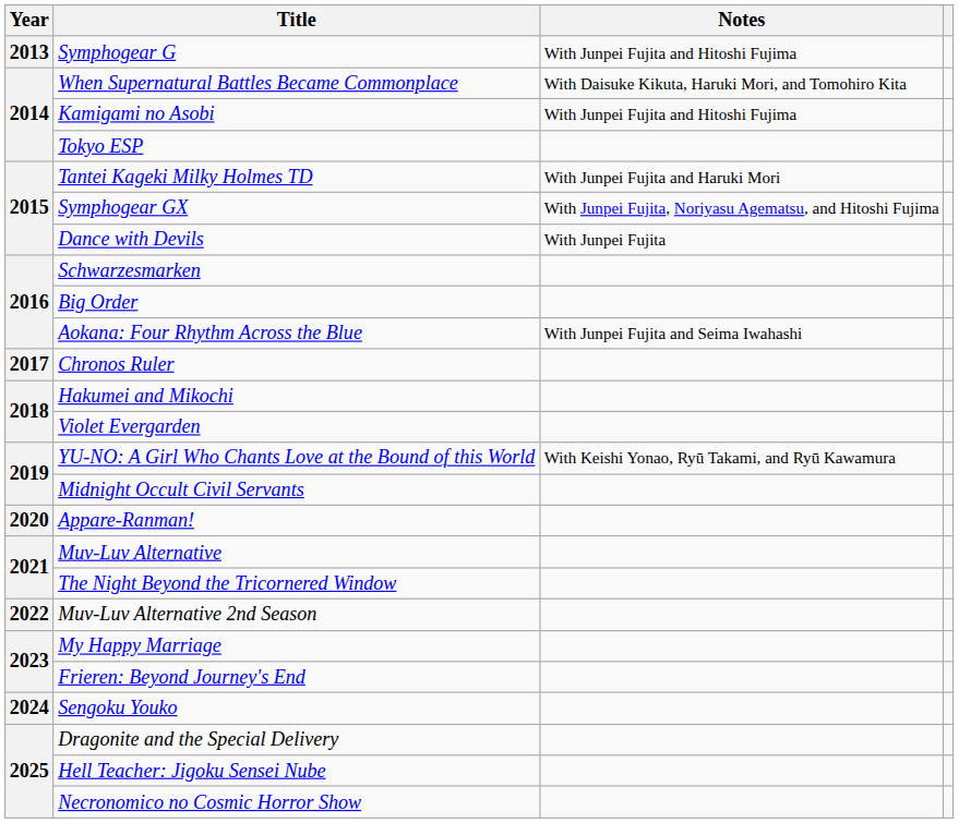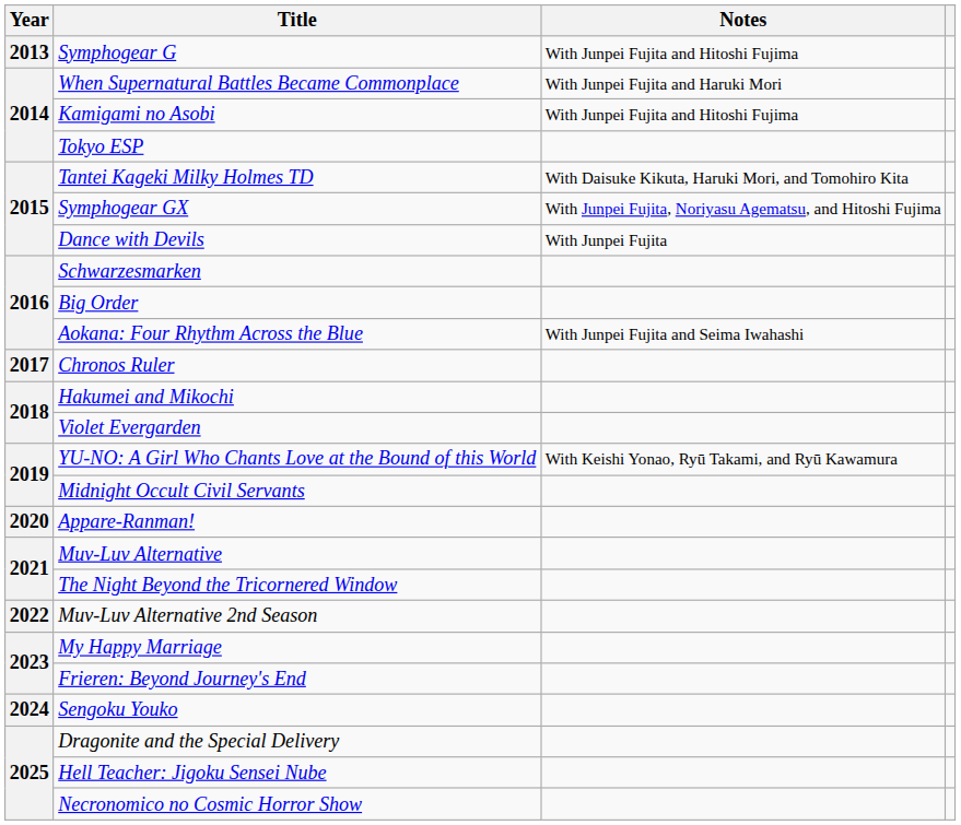 <table class="wikitable sortable">
 <tr>
 <th>Year</th>
 <th>Title</th>
 <th class="unsortable">Notes</th>
 <th class="unsortable"></th>
 </tr>
 <tr>
 <th>2013</th>
 <td><em><a href='#'>Symphogear G</a></em></td>
 <td><small>With Junpei Fujita and Hitoshi Fujima</small></td>
 <td style="text-align:center;"></td>
 </tr>
 <tr>
 <th rowspan="3">2014</th>
 <td><em><a href='#'>When Supernatural Battles Became Commonplace</a></em></td>
-<td><small>With Daisuke Kikuta, Haruki Mori, and Tomohiro Kita</small></td>
+<td><small>With Junpei Fujita and Haruki Mori</small></td>
 <td style="text-align:center;"></td>
 </tr>
 <tr>
 <td><em><a href='#'>Kamigami no Asobi</a></em></td>
 <td><small>With Junpei Fujita and Hitoshi Fujima</small></td>
 <td style="text-align:center;"></td>
 </tr>
 <tr>
 <td><em><a href='#'>Tokyo ESP</a></em></td>
 <td></td>
 <td style="text-align:center;"></td>
 </tr>
 <tr>
 <th rowspan="3">2015</th>
 <td><em><a href='#'>Tantei Kageki Milky Holmes TD</a></em></td>
-<td><small>With Junpei Fujita and Haruki Mori</small></td>
+<td><small>With Daisuke Kikuta, Haruki Mori, and Tomohiro Kita</small></td>
 <td style="text-align:center;"></td>
 </tr>
 <tr>
 <td><em><a href='#'>Symphogear GX</a></em></td>
 <td><small>With <a href='#'>Junpei Fujita</a>, <a href='#'>Noriyasu Agematsu</a>, and Hitoshi Fujima</small></td>
 <td style="text-align:center;"></td>
 </tr>
 <tr>
 <td><em><a href='#'>Dance with Devils</a></em></td>
 <td><small>With Junpei Fujita</small></td>
 <td style="text-align:center;"></td>
 </tr>
 <tr>
 <th rowspan="3">2016</th>
 <td><em><a href='#'>Schwarzesmarken</a></em></td>
 <td></td>
 <td style="text-align:center;"></td>
 </tr>
 <tr>
 <td><em><a href='#'>Big Order</a></em></td>
 <td></td>
 <td style="text-align:center;"></td>
 </tr>
 <tr>
 <td><em><a href='#'>Aokana: Four Rhythm Across the Blue</a></em></td>
 <td><small>With Junpei Fujita and Seima Iwahashi</small></td>
 <td style="text-align:center;"></td>
 </tr>
 <tr>
 <th>2017</th>
 <td><em><a href='#'>Chronos Ruler</a></em></td>
 <td></td>
 <td style="text-align:center;"></td>
 </tr>
 <tr>
 <th rowspan="2">2018</th>
 <td><em><a href='#'>Hakumei and Mikochi</a></em></td>
 <td></td>
 <td style="text-align:center;"></td>
 </tr>
 <tr>
 <td><em><a href='#'>Violet Evergarden</a></em></td>
 <td></td>
 <td style="text-align:center;"></td>
 </tr>
 <tr>
 <th rowspan="2">2019</th>
 <td><em><a href='#'>YU-NO: A Girl Who Chants Love at the Bound of this World</a></em></td>
 <td><small>With Keishi Yonao, Ryū Takami, and Ryū Kawamura</small></td>
 <td style="text-align:center;"></td>
 </tr>
 <tr>
 <td><em><a href='#'>Midnight Occult Civil Servants</a></em></td>
 <td></td>
 <td style="text-align:center;"></td>
 </tr>
 <tr>
 <th>2020</th>
 <td><em><a href='#'>Appare-Ranman!</a></em></td>
 <td></td>
 <td style="text-align:center;"></td>
 </tr>
 <tr>
 <th rowspan="2">2021</th>
 <td><em><a href='#'>Muv-Luv Alternative</a></em></td>
 <td></td>
 <td style="text-align:center;"></td>
 </tr>
 <tr>
 <td><em><a href='#'>The Night Beyond the Tricornered Window</a></em></td>
 <td></td>
 <td style="text-align:center;"></td>
 </tr>
 <tr>
 <th>2022</th>
 <td><em>Muv-Luv Alternative 2nd Season</em></td>
 <td></td>
 <td style="text-align:center;"></td>
 </tr>
 <tr>
 <th rowspan="2">2023</th>
 <td><em><a href='#'>My Happy Marriage</a></em></td>
 <td></td>
 <td style="text-align:center;"></td>
 </tr>
 <tr>
 <td><em><a href='#'>Frieren: Beyond Journey's End</a></em></td>
 <td></td>
 <td style="text-align:center;"></td>
 </tr>
 <tr>
 <th>2024</th>
 <td><em><a href='#'>Sengoku Youko</a></em></td>
 <td></td>
 <td style="text-align:center;"></td>
 </tr>
 <tr>
 <th rowspan="3">2025</th>
 <td><em>Dragonite and the Special Delivery</em></td>
 <td></td>
 <td style="text-align:center;"></td>
 </tr>
 <tr>
 <td><em><a href='#'>Hell Teacher: Jigoku Sensei Nube</a></em></td>
 <td></td>
 <td style="text-align:center;"></td>
 </tr>
 <tr>
 <td><em><a href='#'>Necronomico no Cosmic Horror Show</a></em></td>
 <td></td>
 <td style="text-align:center;"></td>
 </tr>
 </table>
